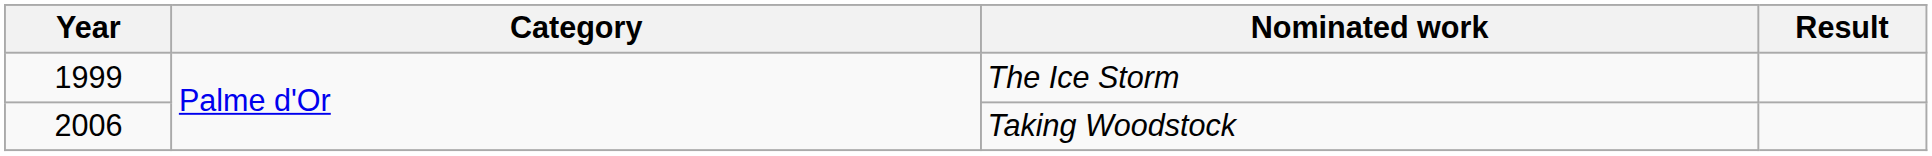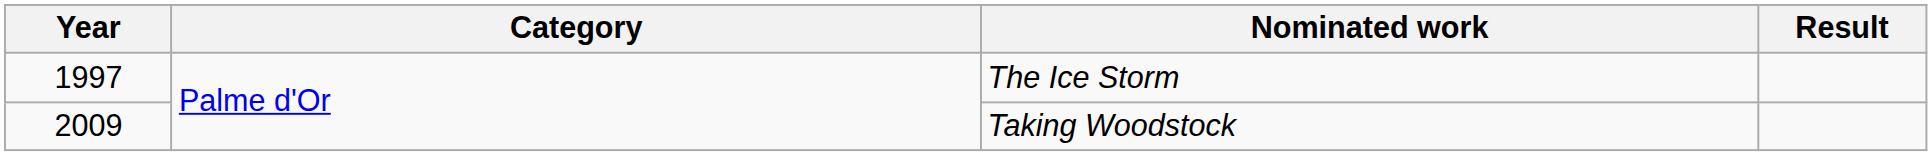 <table class=wikitable>
 <tr>
 <th scope="col" style="width:5em;">Year</th>
 <th scope="col" style="width:26em;">Category</th>
 <th scope="col" style="width:25em;">Nominated work</th>
 <th scope="col" style="width:5em;">Result</th>
 </tr>
 <tr>
-<td style="text-align:center;">1999</td>
+<td style="text-align:center;">1997</td>
 <td rowspan=2><a href='#'>Palme d'Or</a></td>
 <td><em>The Ice Storm</em></td>
 <td></td>
 </tr>
 <tr>
-<td style="text-align:center;">2006</td>
+<td style="text-align:center;">2009</td>
 <td><em>Taking Woodstock</em></td>
 <td></td>
 </tr>
 </table>
